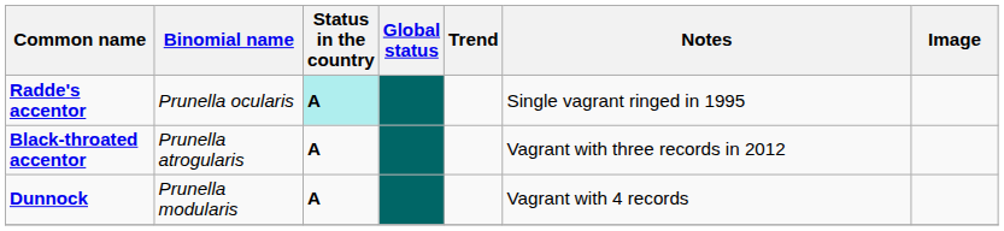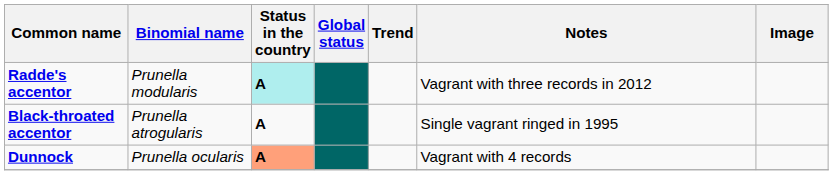 <table class="wikitable sortable">
 <tr>
 <th width="15%">Common name</th>
 <th width="15%"><a href='#'>Binomial name</a></th>
 <th data-sort-type="number" width="1%">Status in the country</th>
 <th width="5%"><a href='#'>Global status</a></th>
 <th width="5%">Trend</th>
 <th class="unsortable">Notes</th>
 <th class="unsortable">Image</th>
 </tr>
 <tr>
 <td><strong><a href='#'>Radde's accentor</a></strong></td>
-<td><em>Prunella ocularis</em></td>
+<td><em>Prunella modularis</em></td>
 <td style="background: paleturquoise;"><strong>A</strong></td>
 <td align=center style="background: #006666"></td>
 <td align=center></td>
-<td>Single vagrant ringed in 1995</td>
+<td>Vagrant with three records in 2012</td>
 <td></td>
 </tr>
 <tr>
 <td><strong><a href='#'>Black-throated accentor</a></strong></td>
 <td><em>Prunella atrogularis</em></td>
 <td><strong>A</strong></td>
 <td align=center style="background: #006666"></td>
 <td align=center></td>
-<td>Vagrant with three records in 2012</td>
+<td>Single vagrant ringed in 1995</td>
 <td></td>
 </tr>
 <tr>
 <td><strong><a href='#'>Dunnock</a></strong></td>
-<td><em>Prunella modularis</em></td>
-<td><strong>A</strong></td>
+<td><em>Prunella ocularis</em></td>
+<td style="background: lightsalmon;"><strong>A</strong></td>
 <td align=center style="background: #006666"></td>
 <td align=center></td>
 <td>Vagrant with 4 records</td>
 <td></td>
 </tr>
 <tr>
 </tr>
 </table>
